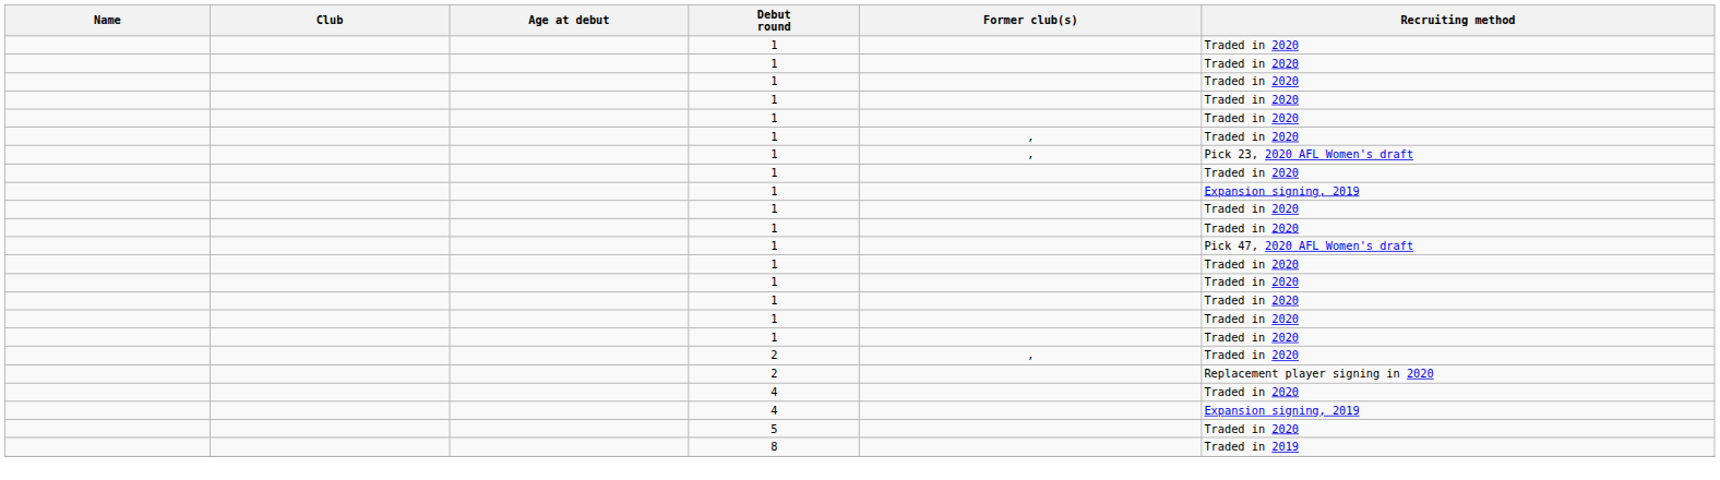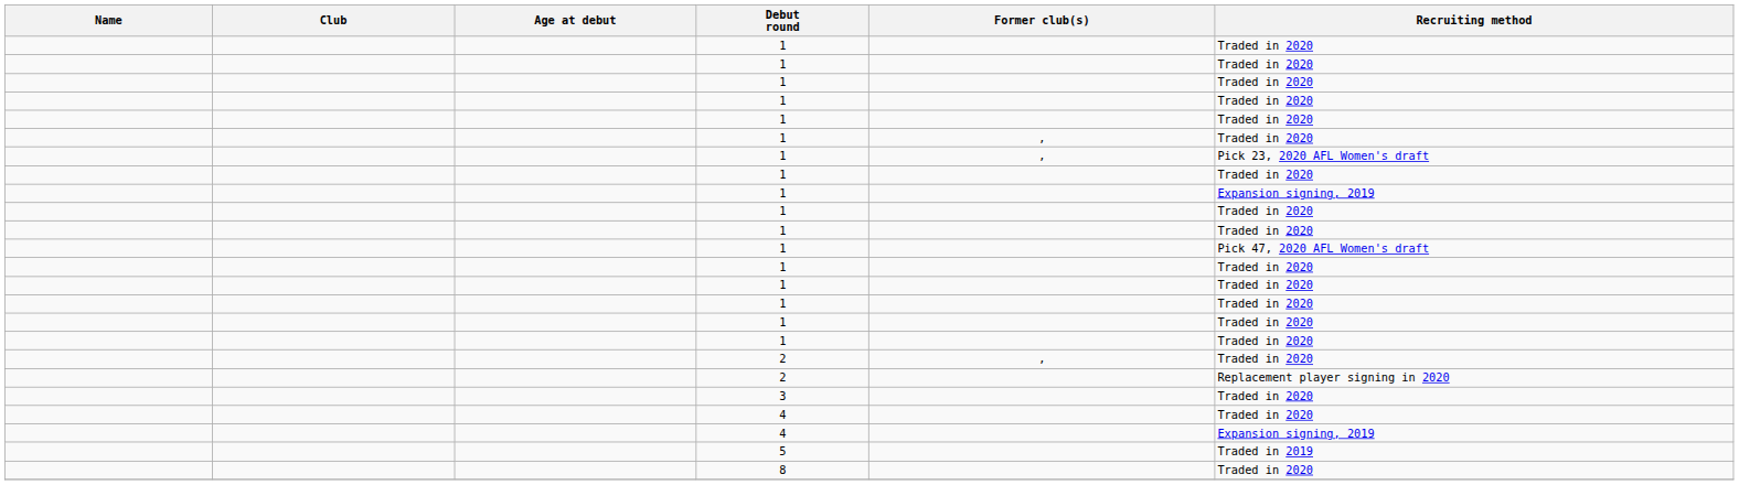 <table class="wikitable sortable" style="width:100%; text-align: center;">
 <tr style="background:#efefef;">
 <th style="width:6%;">Name</th>
 <th width=7%>Club</th>
 <th style="width:7%;">Age at debut</th>
 <th width=5%>Debut<br>round</th>
 <th style="width:10%;">Former club(s)</th>
 <th style="width:15%;">Recruiting method</th>
 </tr>
 <tr>
 <td align="left"></td>
 <td></td>
 <td></td>
 <td>1</td>
 <td></td>
 <td align="left">Traded in <a href='#'>2020</a></td>
 </tr>
 <tr>
 <td align="left"></td>
 <td></td>
 <td></td>
 <td>1</td>
 <td></td>
 <td align="left">Traded in <a href='#'>2020</a></td>
 </tr>
 <tr>
 <td align="left"></td>
 <td></td>
 <td></td>
 <td>1</td>
 <td></td>
 <td align="left">Traded in <a href='#'>2020</a></td>
 </tr>
 <tr>
 <td align="left"></td>
 <td></td>
 <td></td>
 <td>1</td>
 <td></td>
 <td align="left">Traded in <a href='#'>2020</a></td>
 </tr>
 <tr>
 <td align="left"></td>
 <td></td>
 <td></td>
 <td>1</td>
 <td></td>
 <td align="left">Traded in <a href='#'>2020</a></td>
 </tr>
 <tr>
 <td align="left"></td>
 <td></td>
 <td></td>
 <td>1</td>
 <td>, </td>
 <td align="left">Traded in <a href='#'>2020</a></td>
 </tr>
 <tr>
 <td align="left"></td>
 <td></td>
 <td></td>
 <td>1</td>
 <td>, </td>
 <td align="left">Pick 23, <a href='#'>2020 AFL Women's draft</a></td>
 </tr>
 <tr>
 <td align="left"></td>
 <td></td>
 <td></td>
 <td>1</td>
 <td></td>
 <td align="left">Traded in <a href='#'>2020</a></td>
 </tr>
 <tr>
 <td align="left"></td>
 <td></td>
 <td></td>
 <td>1</td>
 <td></td>
 <td align="left"><a href='#'>Expansion signing, 2019</a></td>
 </tr>
 <tr>
 <td align="left"></td>
 <td></td>
 <td></td>
 <td>1</td>
 <td></td>
 <td align="left">Traded in <a href='#'>2020</a></td>
 </tr>
 <tr>
 <td align="left"></td>
 <td></td>
 <td></td>
 <td>1</td>
 <td></td>
 <td align="left">Traded in <a href='#'>2020</a></td>
 </tr>
 <tr>
 <td align="left"></td>
 <td></td>
 <td></td>
 <td>1</td>
 <td></td>
 <td align="left">Pick 47, <a href='#'>2020 AFL Women's draft</a></td>
 </tr>
 <tr>
 <td align="left"></td>
 <td></td>
 <td></td>
 <td>1</td>
 <td></td>
 <td align="left">Traded in <a href='#'>2020</a></td>
 </tr>
 <tr>
 <td align="left"></td>
 <td></td>
 <td></td>
 <td>1</td>
 <td></td>
 <td align="left">Traded in <a href='#'>2020</a></td>
 </tr>
 <tr>
 <td align="left"></td>
 <td></td>
 <td></td>
 <td>1</td>
 <td></td>
 <td align="left">Traded in <a href='#'>2020</a></td>
 </tr>
 <tr>
 <td align="left"></td>
 <td></td>
 <td></td>
 <td>1</td>
 <td></td>
 <td align="left">Traded in <a href='#'>2020</a></td>
 </tr>
 <tr>
 <td align="left"></td>
 <td></td>
 <td></td>
 <td>1</td>
 <td></td>
 <td align="left">Traded in <a href='#'>2020</a></td>
 </tr>
 <tr>
 <td align="left"></td>
 <td></td>
 <td></td>
 <td>2</td>
 <td>, </td>
 <td align="left">Traded in <a href='#'>2020</a></td>
 </tr>
 <tr>
 <td align="left"></td>
 <td></td>
 <td></td>
 <td>2</td>
 <td></td>
 <td align="left">Replacement player signing in <a href='#'>2020</a></td>
 </tr>
 <tr>
 <td align="left"></td>
 <td></td>
 <td></td>
+<td>3</td>
+<td></td>
+<td align="left">Traded in <a href='#'>2020</a></td>
+</tr>
+<tr>
+<td align="left"></td>
+<td></td>
+<td></td>
 <td>4</td>
 <td></td>
 <td align="left">Traded in <a href='#'>2020</a></td>
 </tr>
 <tr>
 <td align="left"></td>
 <td></td>
 <td></td>
 <td>4</td>
 <td></td>
 <td align="left"><a href='#'>Expansion signing, 2019</a></td>
 </tr>
 <tr>
 <td align="left"></td>
 <td></td>
 <td></td>
 <td>5</td>
 <td></td>
-<td align="left">Traded in <a href='#'>2020</a></td>
+<td align="left">Traded in <a href='#'>2019</a></td>
 </tr>
 <tr>
 <td align="left"></td>
 <td></td>
 <td></td>
 <td>8</td>
 <td></td>
-<td align="left">Traded in <a href='#'>2019</a></td>
+<td align="left">Traded in <a href='#'>2020</a></td>
 </tr>
 <tr>
 </tr>
 </table>
